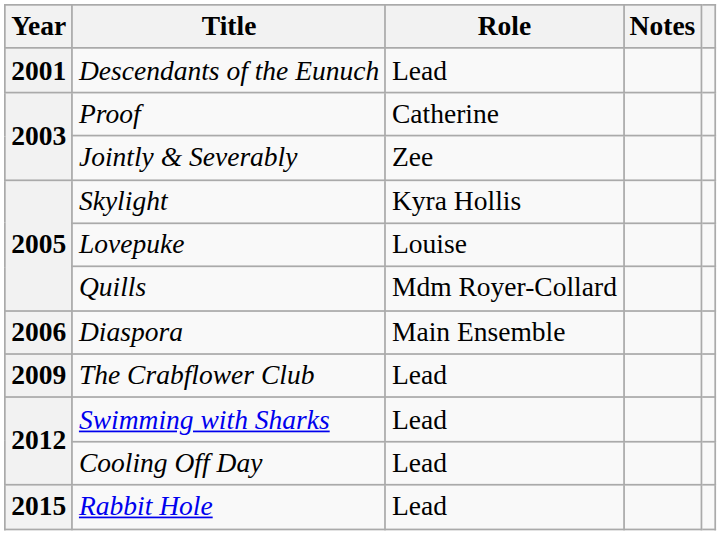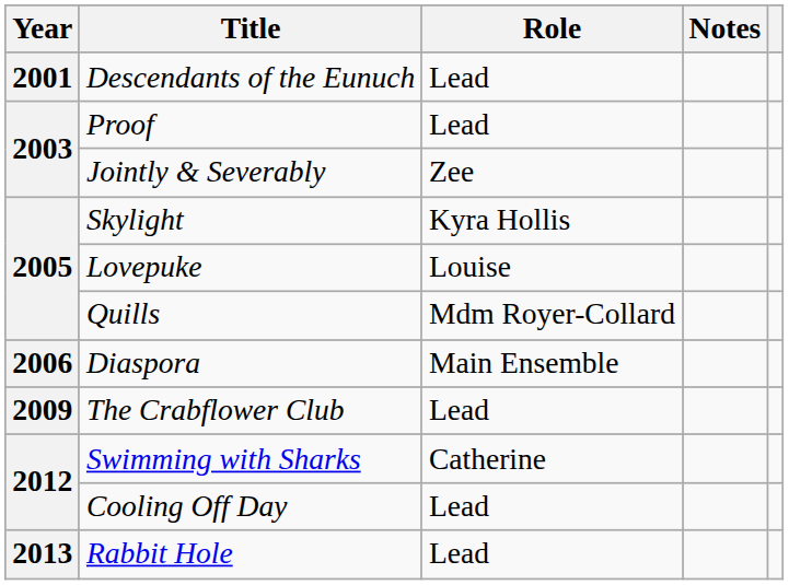 <table class="wikitable sortable plainrowheaders">
 <tr>
 <th scope="col">Year</th>
 <th scope="col">Title</th>
 <th scope="col">Role</th>
 <th scope="col" class="unsortable">Notes</th>
 <th scope="col" class="unsortable"></th>
 </tr>
 <tr>
 <th scope="row">2001</th>
 <td><em>Descendants of the Eunuch</em></td>
 <td>Lead</td>
 <td></td>
 <td></td>
 </tr>
 <tr>
 <th scope="row" rowspan="2">2003</th>
 <td><em>Proof</em></td>
-<td>Catherine</td>
+<td>Lead</td>
 <td></td>
 <td></td>
 </tr>
 <tr>
 <td><em>Jointly & Severably</em></td>
 <td>Zee</td>
 <td></td>
 <td></td>
 </tr>
 <tr>
 <th scope="row" rowspan="3">2005</th>
 <td><em>Skylight</em></td>
 <td>Kyra Hollis</td>
 <td></td>
 <td></td>
 </tr>
 <tr>
 <td><em>Lovepuke</em></td>
 <td>Louise</td>
 <td></td>
 <td></td>
 </tr>
 <tr>
 <td><em>Quills</em></td>
 <td>Mdm Royer-Collard</td>
 <td></td>
 <td></td>
 </tr>
 <tr>
 <th scope="row">2006</th>
 <td><em>Diaspora</em></td>
 <td>Main Ensemble</td>
 <td></td>
 <td></td>
 </tr>
 <tr>
 <th scope="row">2009</th>
 <td><em>The Crabflower Club</em></td>
 <td>Lead</td>
 <td></td>
 <td></td>
 </tr>
 <tr>
 <th scope="row" rowspan="2">2012</th>
 <td><em><a href='#'>Swimming with Sharks</a></em></td>
-<td>Lead</td>
+<td>Catherine</td>
 <td></td>
 <td></td>
 </tr>
 <tr>
 <td><em>Cooling Off Day</em></td>
 <td>Lead</td>
 <td></td>
 <td></td>
 </tr>
 <tr>
-<th scope="row">2015</th>
+<th scope="row">2013</th>
 <td><em><a href='#'>Rabbit Hole</a></em></td>
 <td>Lead</td>
 <td></td>
 <td></td>
 </tr>
 </table>
